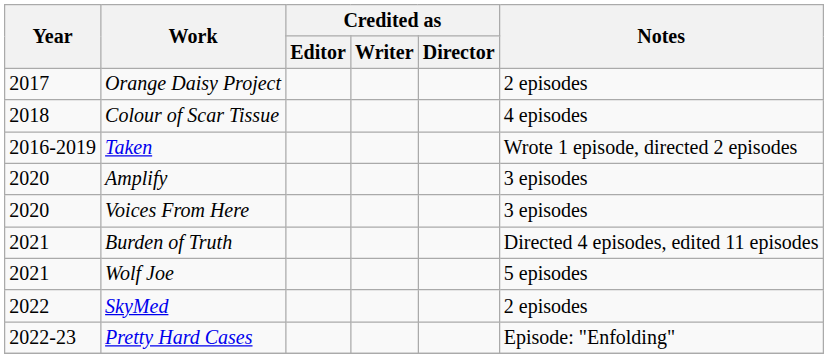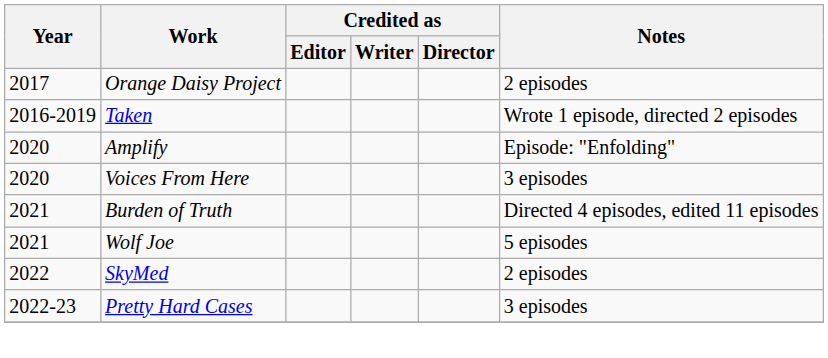 <table class="wikitable">
 <tr>
 <th rowspan="2">Year</th>
 <th rowspan="2">Work</th>
 <th colspan="3">Credited as</th>
 <th rowspan="2">Notes</th>
 </tr>
 <tr>
 <th>Editor</th>
 <th>Writer</th>
 <th>Director</th>
 </tr>
 <tr>
 <td>2017</td>
 <td><em>Orange Daisy Project</em></td>
 <td></td>
 <td></td>
 <td></td>
 <td>2 episodes</td>
 </tr>
 <tr>
-<td>2018</td>
-<td><em>Colour of Scar Tissue</em></td>
-<td></td>
-<td></td>
-<td></td>
-<td>4 episodes</td>
-</tr>
-<tr>
 <td>2016-2019</td>
 <td><em><a href='#'>Taken</a></em></td>
 <td></td>
 <td></td>
 <td></td>
 <td>Wrote 1 episode, directed 2 episodes</td>
 </tr>
 <tr>
 <td>2020</td>
 <td><em>Amplify</em></td>
 <td></td>
 <td></td>
 <td></td>
-<td>3 episodes</td>
+<td>Episode: "Enfolding"</td>
 </tr>
 <tr>
 <td>2020</td>
 <td><em>Voices From Here</em></td>
 <td></td>
 <td></td>
 <td></td>
 <td>3 episodes</td>
 </tr>
 <tr>
 <td>2021</td>
 <td><em>Burden of Truth</em></td>
 <td></td>
 <td></td>
 <td></td>
 <td>Directed 4 episodes, edited 11 episodes</td>
 </tr>
 <tr>
 <td>2021</td>
 <td><em>Wolf Joe</em></td>
 <td></td>
 <td></td>
 <td></td>
 <td>5 episodes</td>
 </tr>
 <tr>
 <td>2022</td>
 <td><em><a href='#'>SkyMed</a></em></td>
 <td></td>
 <td></td>
 <td></td>
 <td>2 episodes</td>
 </tr>
 <tr>
 <td>2022-23</td>
 <td><em><a href='#'>Pretty Hard Cases</a></em></td>
 <td></td>
 <td></td>
 <td></td>
-<td>Episode: "Enfolding"</td>
+<td>3 episodes</td>
 </tr>
 <tr>
 </tr>
 </table>
